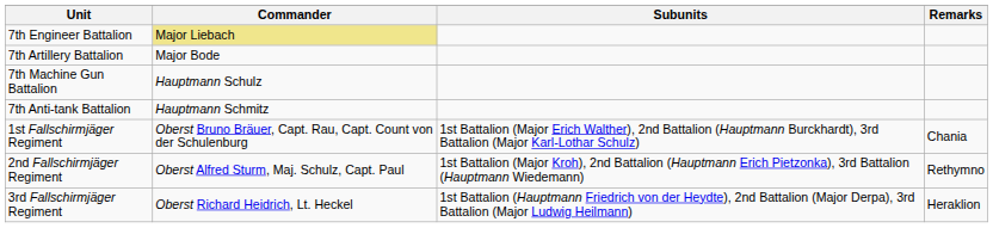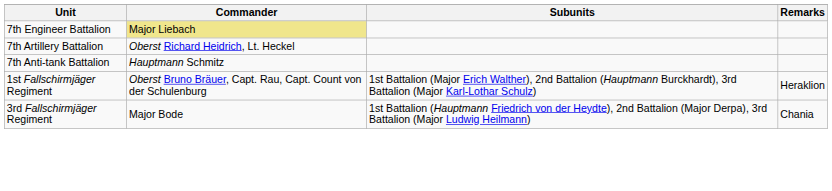 <table class="wikitable">
 <tr>
 </tr>
 <tr>
 <th>Unit</th>
 <th>Commander</th>
 <th>Subunits</th>
 <th>Remarks</th>
 </tr>
 <tr>
 <td>7th Engineer Battalion</td>
 <td style="background: khaki;">Major Liebach</td>
 <td></td>
 <td></td>
 </tr>
 <tr>
 <td>7th Artillery Battalion</td>
-<td>Major Bode</td>
-<td></td>
-<td></td>
-</tr>
-<tr>
-<td>7th Machine Gun Battalion</td>
-<td><em>Hauptmann</em> Schulz</td>
+<td><em>Oberst</em> <a href='#'>Richard Heidrich</a>, Lt. Heckel</td>
 <td></td>
 <td></td>
 </tr>
 <tr>
 <td>7th Anti-tank Battalion</td>
 <td><em>Hauptmann</em> Schmitz</td>
 <td></td>
 <td></td>
 </tr>
 <tr>
 <td>1st <em>Fallschirmjäger</em> Regiment</td>
 <td><em>Oberst</em> <a href='#'>Bruno Bräuer</a>, Capt. Rau, Capt. Count von der Schulenburg</td>
 <td>1st Battalion (Major <a href='#'>Erich Walther</a>), 2nd Battalion (<em>Hauptmann</em> Burckhardt), 3rd Battalion (Major <a href='#'>Karl-Lothar Schulz</a>)</td>
-<td>Chania</td>
-</tr>
-<tr>
-<td>2nd <em>Fallschirmjäger</em> Regiment</td>
-<td><em>Oberst</em> <a href='#'>Alfred Sturm</a>, Maj. Schulz, Capt. Paul</td>
-<td>1st Battalion (Major <a href='#'>Kroh</a>), 2nd Battalion (<em>Hauptmann</em> <a href='#'>Erich Pietzonka</a>), 3rd Battalion (<em>Hauptmann</em> Wiedemann)</td>
-<td>Rethymno</td>
+<td>Heraklion</td>
 </tr>
 <tr>
 <td>3rd <em>Fallschirmjäger</em> Regiment</td>
-<td><em>Oberst</em> <a href='#'>Richard Heidrich</a>, Lt. Heckel</td>
+<td>Major Bode</td>
 <td>1st Battalion (<em>Hauptmann</em> <a href='#'>Friedrich von der Heydte</a>), 2nd Battalion (Major Derpa), 3rd Battalion (Major <a href='#'>Ludwig Heilmann</a>)</td>
-<td>Heraklion</td>
+<td>Chania</td>
 </tr>
 </table>
